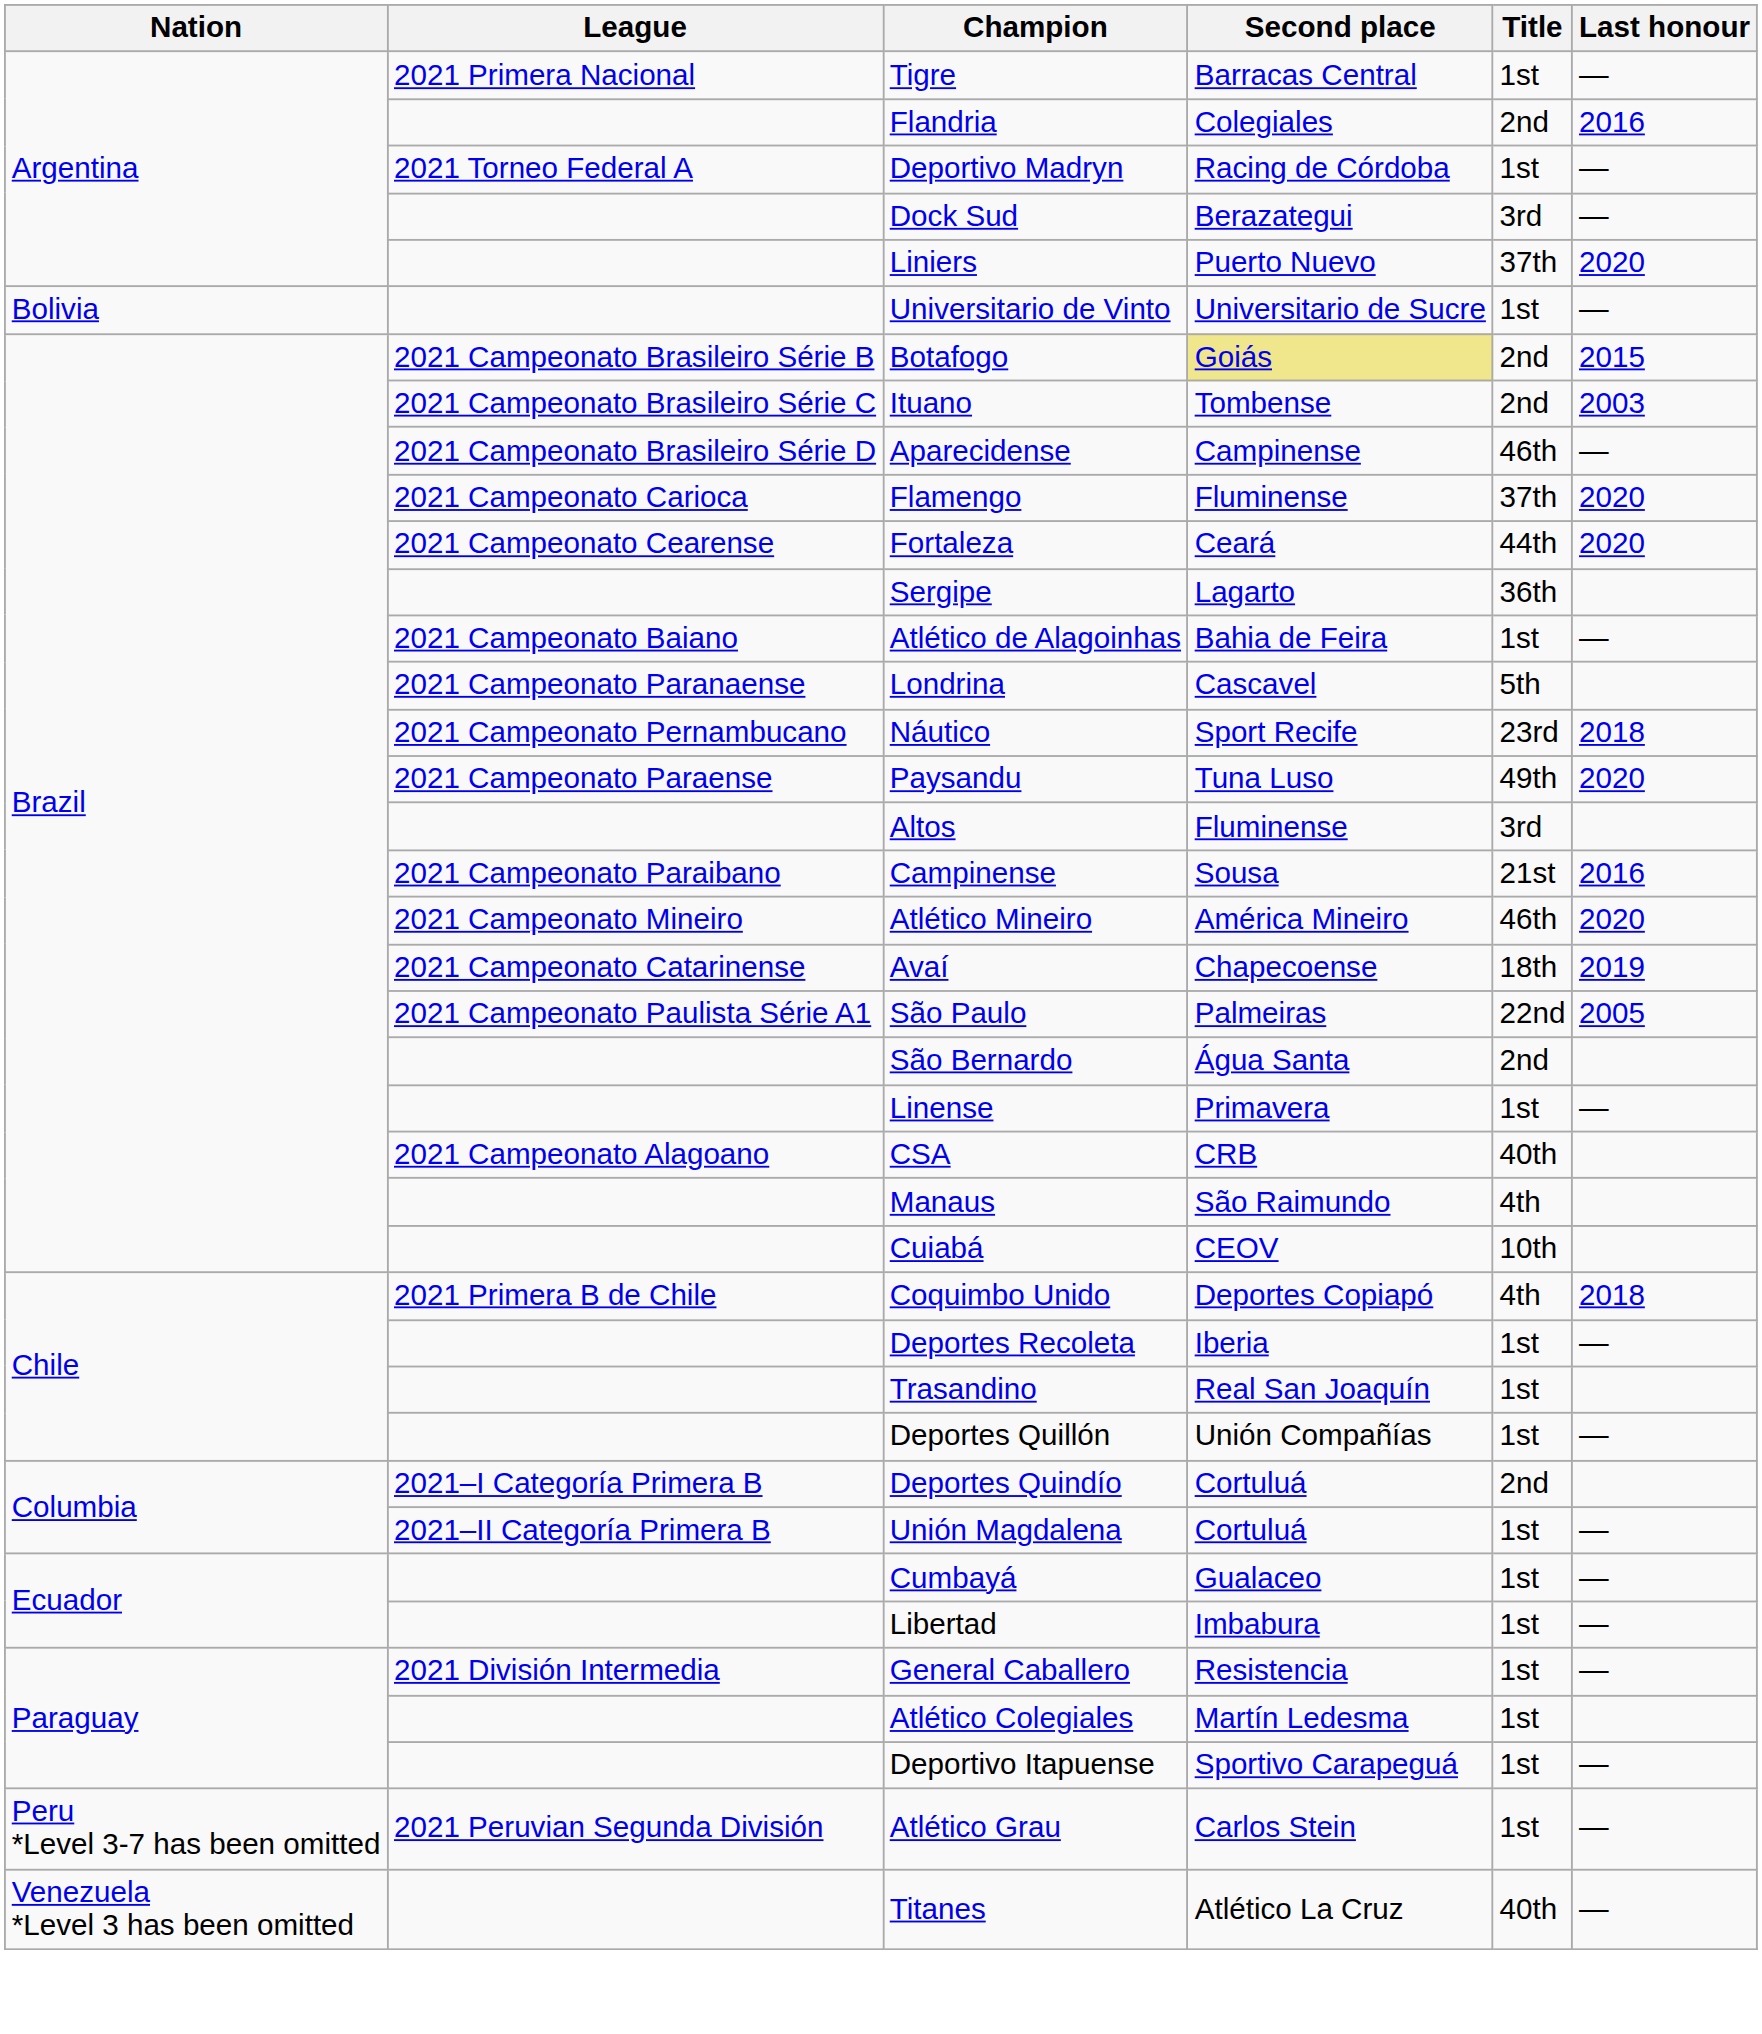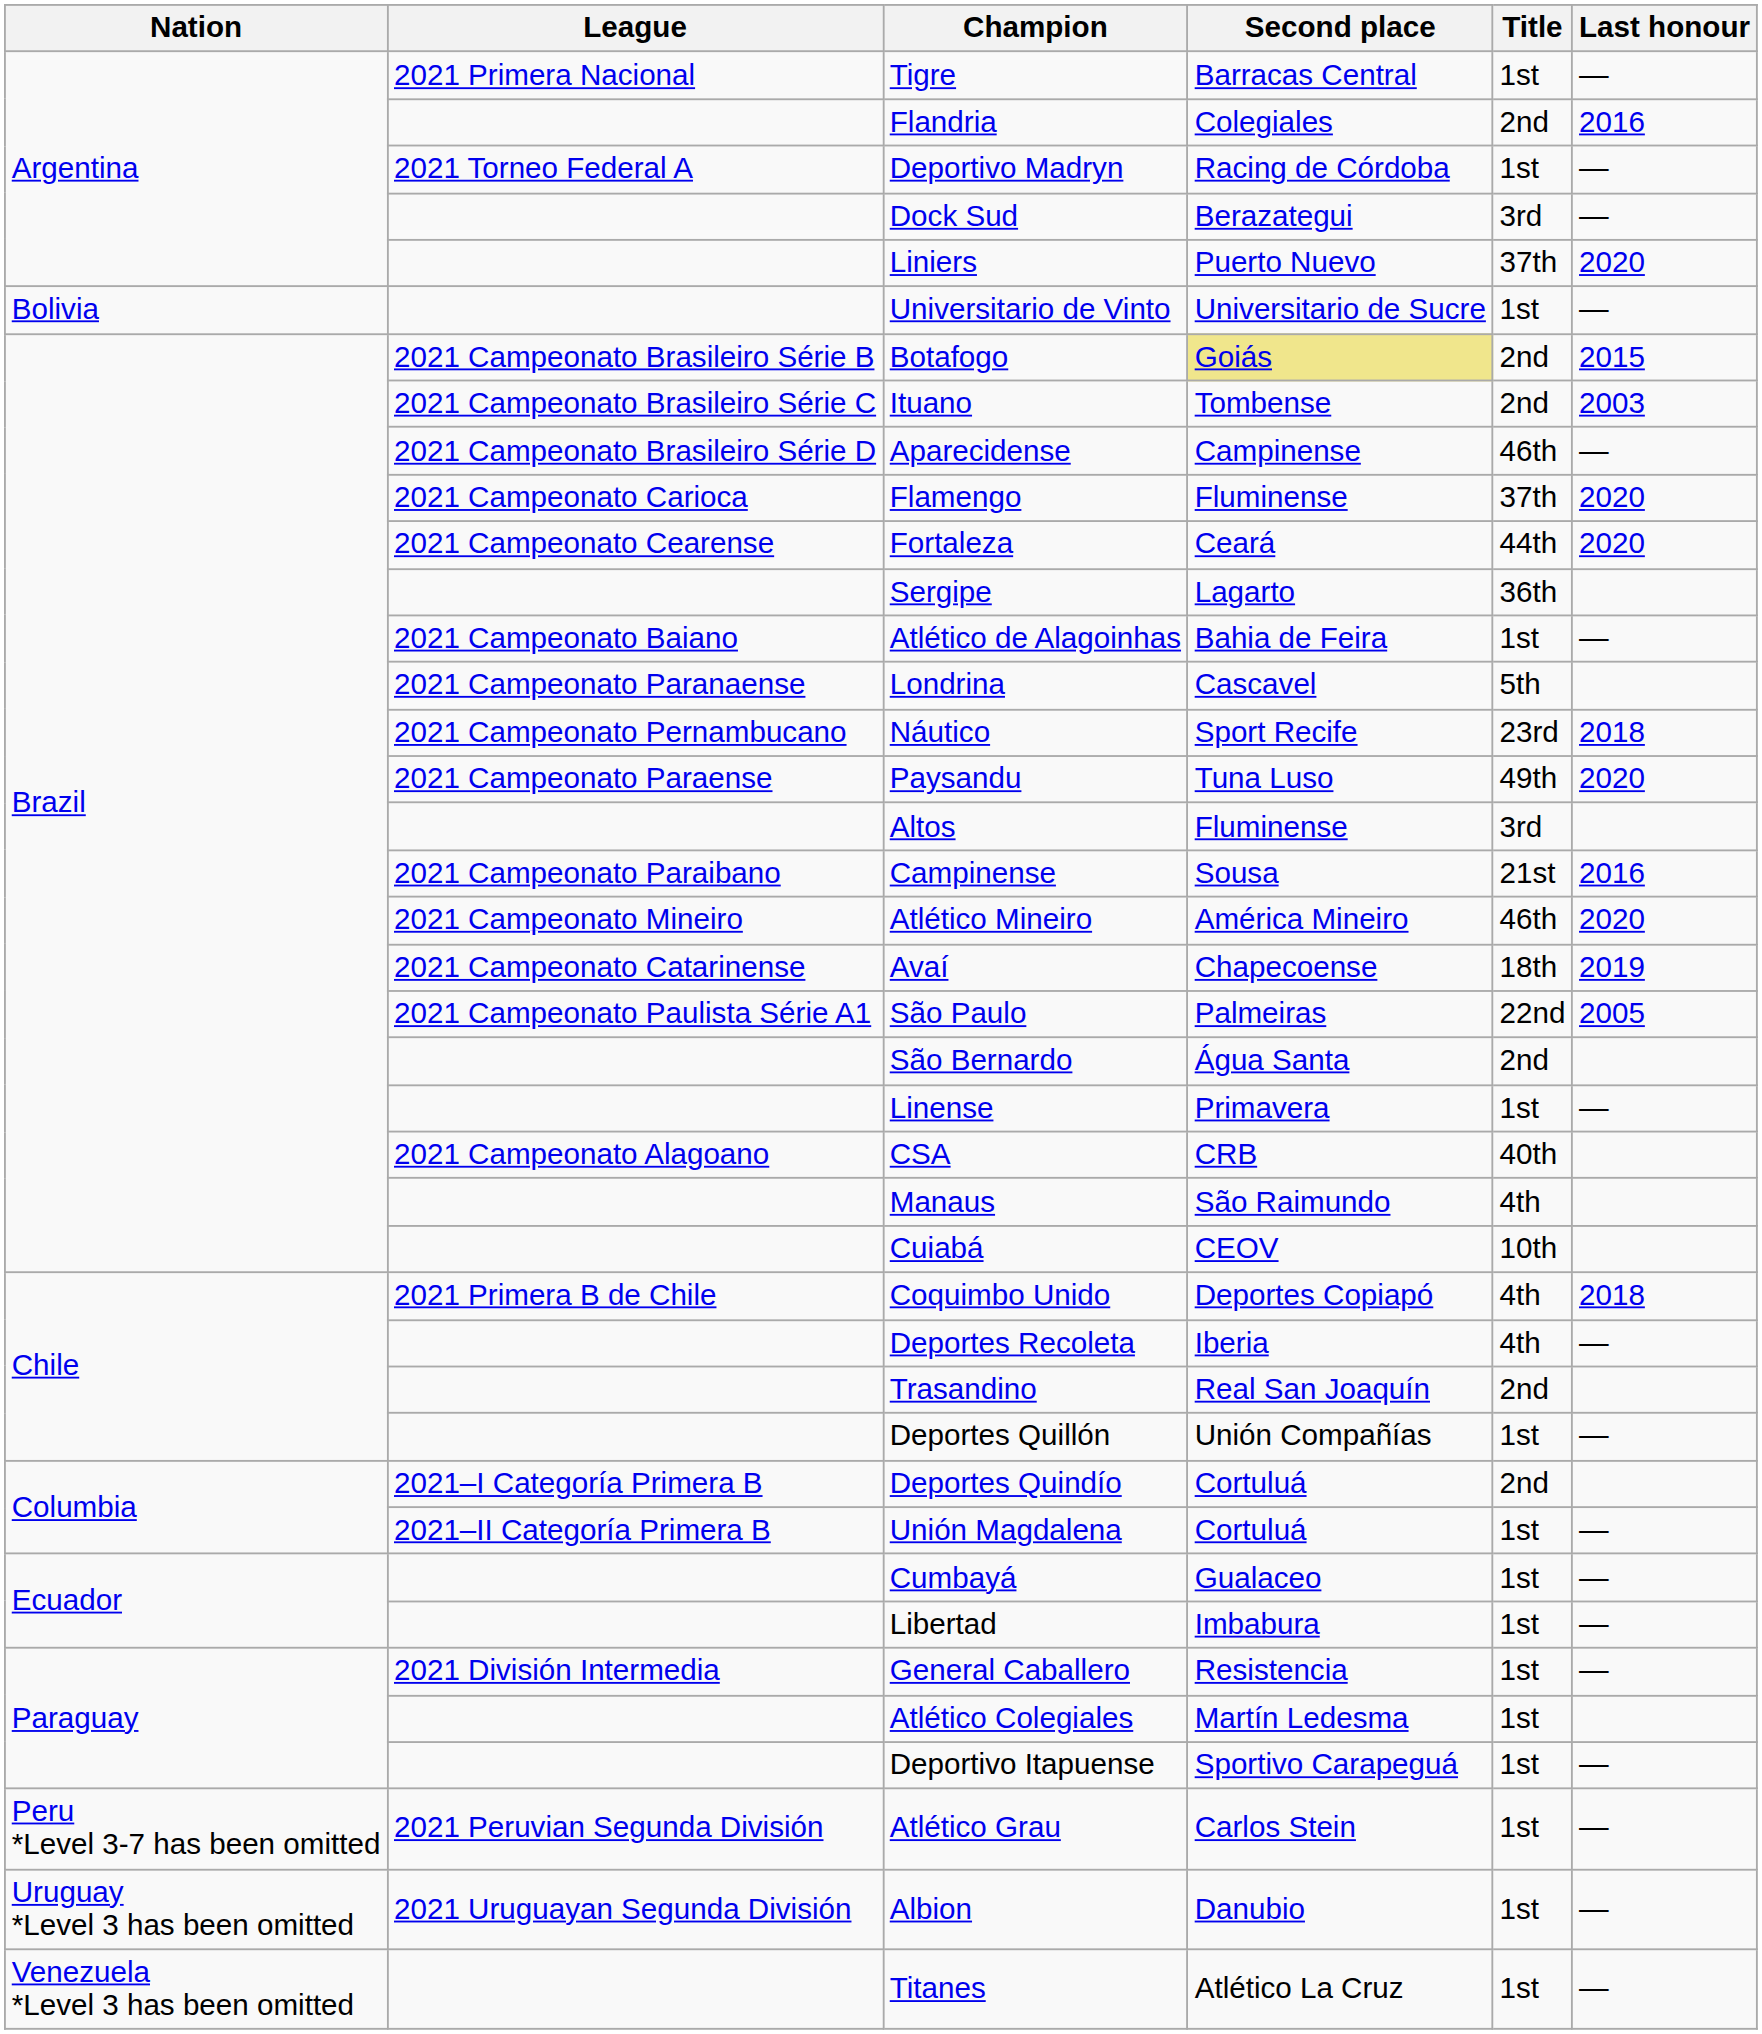 <table class="wikitable sortable">
 <tr>
 <th>Nation</th>
 <th>League</th>
 <th>Champion</th>
 <th>Second place</th>
 <th data-sort-type="number">Title</th>
 <th>Last honour</th>
 </tr>
 <tr>
 <td rowspan=5> <a href='#'>Argentina</a></td>
 <td><a href='#'>2021 Primera Nacional</a></td>
 <td><a href='#'>Tigre</a></td>
 <td><a href='#'>Barracas Central</a></td>
 <td>1st</td>
 <td>—</td>
 </tr>
 <tr>
 <td></td>
 <td><a href='#'>Flandria</a></td>
 <td><a href='#'>Colegiales</a></td>
 <td>2nd</td>
 <td><a href='#'>2016</a></td>
 </tr>
 <tr>
 <td><a href='#'>2021 Torneo Federal A</a></td>
 <td><a href='#'>Deportivo Madryn</a></td>
 <td><a href='#'>Racing de Córdoba</a></td>
 <td>1st</td>
 <td>—</td>
 </tr>
 <tr>
 <td></td>
 <td><a href='#'>Dock Sud</a></td>
 <td><a href='#'>Berazategui</a></td>
 <td>3rd</td>
 <td>—</td>
 </tr>
 <tr>
 <td></td>
 <td><a href='#'>Liniers</a></td>
 <td><a href='#'>Puerto Nuevo</a></td>
 <td>37th</td>
 <td><a href='#'>2020</a></td>
 </tr>
 <tr>
 <td> <a href='#'>Bolivia</a></td>
 <td></td>
 <td><a href='#'>Universitario de Vinto</a></td>
 <td><a href='#'>Universitario de Sucre</a></td>
 <td>1st</td>
 <td>—</td>
 </tr>
 <tr>
 <td rowspan=20> <a href='#'>Brazil</a></td>
 <td><a href='#'>2021 Campeonato Brasileiro Série B</a></td>
 <td><a href='#'>Botafogo</a></td>
 <td style="background: khaki;"><a href='#'>Goiás</a></td>
 <td>2nd</td>
 <td><a href='#'>2015</a></td>
 </tr>
 <tr>
 <td><a href='#'>2021 Campeonato Brasileiro Série C</a></td>
 <td><a href='#'>Ituano</a></td>
 <td><a href='#'>Tombense</a></td>
 <td>2nd</td>
 <td><a href='#'>2003</a></td>
 </tr>
 <tr>
 <td><a href='#'>2021 Campeonato Brasileiro Série D</a></td>
 <td><a href='#'>Aparecidense</a></td>
 <td><a href='#'>Campinense</a></td>
 <td>46th</td>
 <td>—</td>
 </tr>
 <tr>
 <td> <a href='#'>2021 Campeonato Carioca</a></td>
 <td><a href='#'>Flamengo</a></td>
 <td><a href='#'>Fluminense</a></td>
 <td>37th</td>
 <td><a href='#'>2020</a></td>
 </tr>
 <tr>
 <td> <a href='#'>2021 Campeonato Cearense</a></td>
 <td><a href='#'>Fortaleza</a></td>
 <td><a href='#'>Ceará</a></td>
 <td>44th</td>
 <td><a href='#'>2020</a></td>
 </tr>
 <tr>
 <td> </td>
 <td><a href='#'>Sergipe</a></td>
 <td><a href='#'>Lagarto</a></td>
 <td>36th</td>
 <td></td>
 </tr>
 <tr>
 <td> <a href='#'>2021 Campeonato Baiano</a></td>
 <td><a href='#'>Atlético de Alagoinhas</a></td>
 <td><a href='#'>Bahia de Feira</a></td>
 <td>1st</td>
 <td>—</td>
 </tr>
 <tr>
 <td> <a href='#'>2021 Campeonato Paranaense</a></td>
 <td><a href='#'>Londrina</a></td>
 <td><a href='#'>Cascavel</a></td>
 <td>5th</td>
 <td></td>
 </tr>
 <tr>
 <td> <a href='#'>2021 Campeonato Pernambucano</a></td>
 <td><a href='#'>Náutico</a></td>
 <td><a href='#'>Sport Recife</a></td>
 <td>23rd</td>
 <td><a href='#'>2018</a></td>
 </tr>
 <tr>
 <td> <a href='#'>2021 Campeonato Paraense</a></td>
 <td><a href='#'>Paysandu</a></td>
 <td><a href='#'>Tuna Luso</a></td>
 <td>49th</td>
 <td><a href='#'>2020</a></td>
 </tr>
 <tr>
 <td> </td>
 <td><a href='#'>Altos</a></td>
 <td><a href='#'>Fluminense</a></td>
 <td>3rd</td>
 <td></td>
 </tr>
 <tr>
 <td> <a href='#'>2021 Campeonato Paraibano</a></td>
 <td><a href='#'>Campinense</a></td>
 <td><a href='#'>Sousa</a></td>
 <td>21st</td>
 <td><a href='#'>2016</a></td>
 </tr>
 <tr>
 <td> <a href='#'>2021 Campeonato Mineiro</a></td>
 <td><a href='#'>Atlético Mineiro</a></td>
 <td><a href='#'>América Mineiro</a></td>
 <td>46th</td>
 <td><a href='#'>2020</a></td>
 </tr>
 <tr>
 <td> <a href='#'>2021 Campeonato Catarinense</a></td>
 <td><a href='#'>Avaí</a></td>
 <td><a href='#'>Chapecoense</a></td>
 <td>18th</td>
 <td><a href='#'>2019</a></td>
 </tr>
 <tr>
 <td> <a href='#'>2021 Campeonato Paulista Série A1</a></td>
 <td><a href='#'>São Paulo</a></td>
 <td><a href='#'>Palmeiras</a></td>
 <td>22nd</td>
 <td><a href='#'>2005</a></td>
 </tr>
 <tr>
 <td> </td>
 <td><a href='#'>São Bernardo</a></td>
 <td><a href='#'>Água Santa</a></td>
 <td>2nd</td>
 <td></td>
 </tr>
 <tr>
 <td> </td>
 <td><a href='#'>Linense</a></td>
 <td><a href='#'>Primavera</a></td>
 <td>1st</td>
 <td>—</td>
 </tr>
 <tr>
 <td> <a href='#'>2021 Campeonato Alagoano</a></td>
 <td><a href='#'>CSA</a></td>
 <td><a href='#'>CRB</a></td>
 <td>40th</td>
 <td></td>
 </tr>
 <tr>
 <td> </td>
 <td><a href='#'>Manaus</a></td>
 <td><a href='#'>São Raimundo</a></td>
 <td>4th</td>
 <td></td>
 </tr>
 <tr>
 <td> </td>
 <td><a href='#'>Cuiabá</a></td>
 <td><a href='#'>CEOV</a></td>
 <td>10th</td>
 <td></td>
 </tr>
 <tr>
 <td rowspan=4> <a href='#'>Chile</a></td>
 <td><a href='#'>2021 Primera B de Chile</a></td>
 <td><a href='#'>Coquimbo Unido</a></td>
 <td><a href='#'>Deportes Copiapó</a></td>
 <td>4th</td>
 <td><a href='#'>2018</a></td>
 </tr>
 <tr>
 <td></td>
 <td><a href='#'>Deportes Recoleta</a></td>
 <td><a href='#'>Iberia</a></td>
-<td>1st</td>
+<td>4th</td>
 <td>—</td>
 </tr>
 <tr>
 <td></td>
 <td><a href='#'>Trasandino</a></td>
 <td><a href='#'>Real San Joaquín</a></td>
-<td>1st</td>
+<td>2nd</td>
 <td></td>
 </tr>
 <tr>
 <td></td>
 <td>Deportes Quillón</td>
 <td>Unión Compañías</td>
 <td>1st</td>
 <td>—</td>
 </tr>
 <tr>
 <td rowspan=2> <a href='#'>Columbia</a></td>
 <td><a href='#'>2021–I Categoría Primera B</a></td>
 <td><a href='#'>Deportes Quindío</a></td>
 <td><a href='#'>Cortuluá</a></td>
 <td>2nd</td>
 <td></td>
 </tr>
 <tr>
 <td><a href='#'>2021–II Categoría Primera B</a></td>
 <td><a href='#'>Unión Magdalena</a></td>
 <td><a href='#'>Cortuluá</a></td>
 <td>1st</td>
 <td>—</td>
 </tr>
 <tr>
 <td rowspan=2> <a href='#'>Ecuador</a></td>
 <td></td>
 <td><a href='#'>Cumbayá</a></td>
 <td><a href='#'>Gualaceo</a></td>
 <td>1st</td>
 <td>—</td>
 </tr>
 <tr>
 <td></td>
 <td>Libertad</td>
 <td><a href='#'>Imbabura</a></td>
 <td>1st</td>
 <td>—</td>
 </tr>
 <tr>
 <td rowspan=3> <a href='#'>Paraguay</a></td>
 <td><a href='#'>2021 División Intermedia</a></td>
 <td><a href='#'>General Caballero</a></td>
 <td><a href='#'>Resistencia</a></td>
 <td>1st</td>
 <td>—</td>
 </tr>
 <tr>
 <td></td>
 <td><a href='#'>Atlético Colegiales</a></td>
 <td><a href='#'>Martín Ledesma</a></td>
 <td>1st</td>
 <td></td>
 </tr>
 <tr>
 <td></td>
 <td>Deportivo Itapuense</td>
 <td><a href='#'>Sportivo Carapeguá</a></td>
 <td>1st</td>
 <td>—</td>
 </tr>
 <tr>
 <td> <a href='#'>Peru</a><br>*Level 3-7 has been omitted</td>
 <td><a href='#'>2021 Peruvian Segunda División</a></td>
 <td><a href='#'>Atlético Grau</a></td>
 <td><a href='#'>Carlos Stein</a></td>
 <td>1st</td>
 <td>—</td>
 </tr>
 <tr>
+<td> <a href='#'>Uruguay</a><br>*Level 3 has been omitted</td>
+<td><a href='#'>2021 Uruguayan Segunda División</a></td>
+<td><a href='#'>Albion</a></td>
+<td><a href='#'>Danubio</a></td>
+<td>1st</td>
+<td>—</td>
+</tr>
+<tr>
 <td> <a href='#'>Venezuela</a><br>*Level 3 has been omitted</td>
 <td></td>
 <td><a href='#'>Titanes</a></td>
 <td>Atlético La Cruz</td>
-<td>40th</td>
+<td>1st</td>
 <td>—</td>
 </tr>
 </table>
